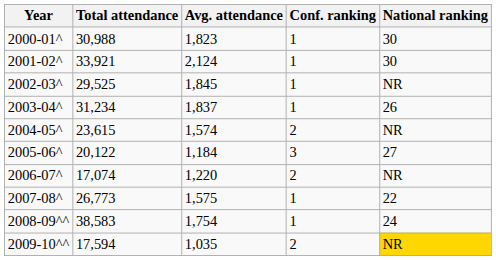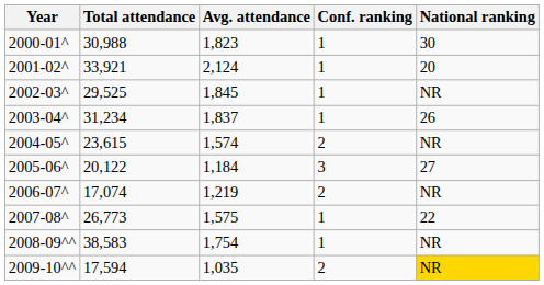 <table class="wikitable">
 <tr>
 <th>Year</th>
 <th>Total attendance</th>
 <th>Avg. attendance</th>
 <th>Conf. ranking</th>
 <th>National ranking</th>
 </tr>
 <tr>
 <td>2000-01^</td>
 <td>30,988</td>
 <td>1,823</td>
 <td>1</td>
 <td>30</td>
 </tr>
 <tr>
 <td>2001-02^</td>
 <td>33,921</td>
 <td>2,124</td>
 <td>1</td>
-<td>30</td>
+<td>20</td>
 </tr>
 <tr>
 <td>2002-03^</td>
 <td>29,525</td>
 <td>1,845</td>
 <td>1</td>
 <td>NR</td>
 </tr>
 <tr>
 <td>2003-04^</td>
 <td>31,234</td>
 <td>1,837</td>
 <td>1</td>
 <td>26</td>
 </tr>
 <tr>
 <td>2004-05^</td>
 <td>23,615</td>
 <td>1,574</td>
 <td>2</td>
 <td>NR</td>
 </tr>
 <tr>
 <td>2005-06^</td>
 <td>20,122</td>
 <td>1,184</td>
 <td>3</td>
 <td>27</td>
 </tr>
 <tr>
 <td>2006-07^</td>
 <td>17,074</td>
-<td>1,220</td>
+<td>1,219</td>
 <td>2</td>
 <td>NR</td>
 </tr>
 <tr>
 <td>2007-08^</td>
 <td>26,773</td>
 <td>1,575</td>
 <td>1</td>
 <td>22</td>
 </tr>
 <tr>
 <td>2008-09^^</td>
 <td>38,583</td>
 <td>1,754</td>
 <td>1</td>
-<td>24</td>
+<td>NR</td>
 </tr>
 <tr>
 <td>2009-10^^</td>
 <td>17,594</td>
 <td>1,035</td>
 <td>2</td>
 <td style="background: gold;">NR</td>
 </tr>
 </table>
